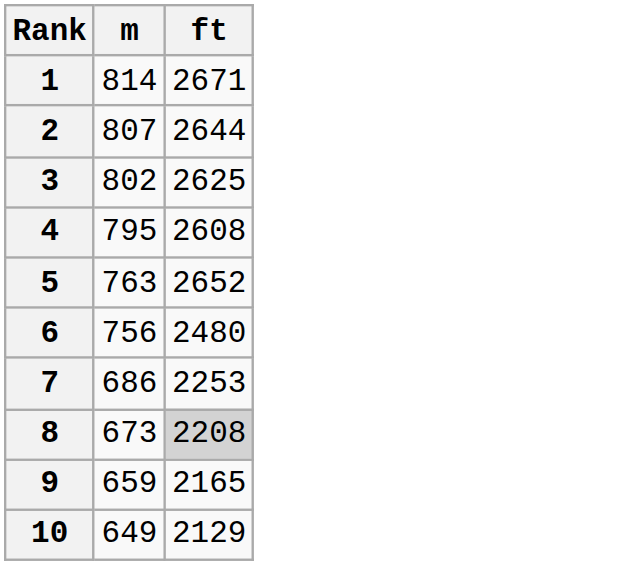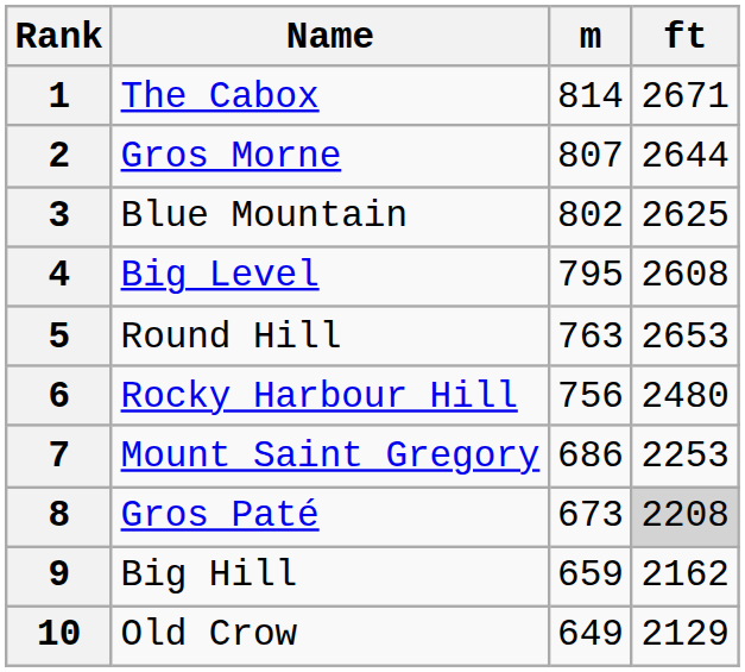 <table class="wikitable">
 <tr>
 <th>Rank</th>
+<th>Name</th>
 <th>m</th>
 <th>ft</th>
 </tr>
 <tr>
 <th>1</th>
+<td><a href='#'>The Cabox</a></td>
 <td>814</td>
 <td>2671</td>
 </tr>
 <tr>
 <th>2</th>
+<td><a href='#'>Gros Morne</a></td>
 <td>807</td>
 <td>2644</td>
 </tr>
 <tr>
 <th>3</th>
+<td>Blue Mountain</td>
 <td>802</td>
 <td>2625</td>
 </tr>
 <tr>
 <th>4</th>
+<td><a href='#'>Big Level</a></td>
 <td>795</td>
 <td>2608</td>
 </tr>
 <tr>
 <th>5</th>
+<td>Round Hill</td>
 <td>763</td>
-<td>2652</td>
+<td>2653</td>
 </tr>
 <tr>
 <th>6</th>
+<td><a href='#'>Rocky Harbour Hill</a></td>
 <td>756</td>
 <td>2480</td>
 </tr>
 <tr>
 <th>7</th>
+<td><a href='#'>Mount Saint Gregory</a></td>
 <td>686</td>
 <td>2253</td>
 </tr>
 <tr>
 <th>8</th>
+<td><a href='#'>Gros Paté</a></td>
 <td>673</td>
 <td style="background: lightgrey;">2208</td>
 </tr>
 <tr>
 <th>9</th>
+<td>Big Hill</td>
 <td>659</td>
-<td>2165</td>
+<td>2162</td>
 </tr>
 <tr>
 <th>10</th>
+<td>Old Crow</td>
 <td>649</td>
 <td>2129</td>
 </tr>
 </table>
